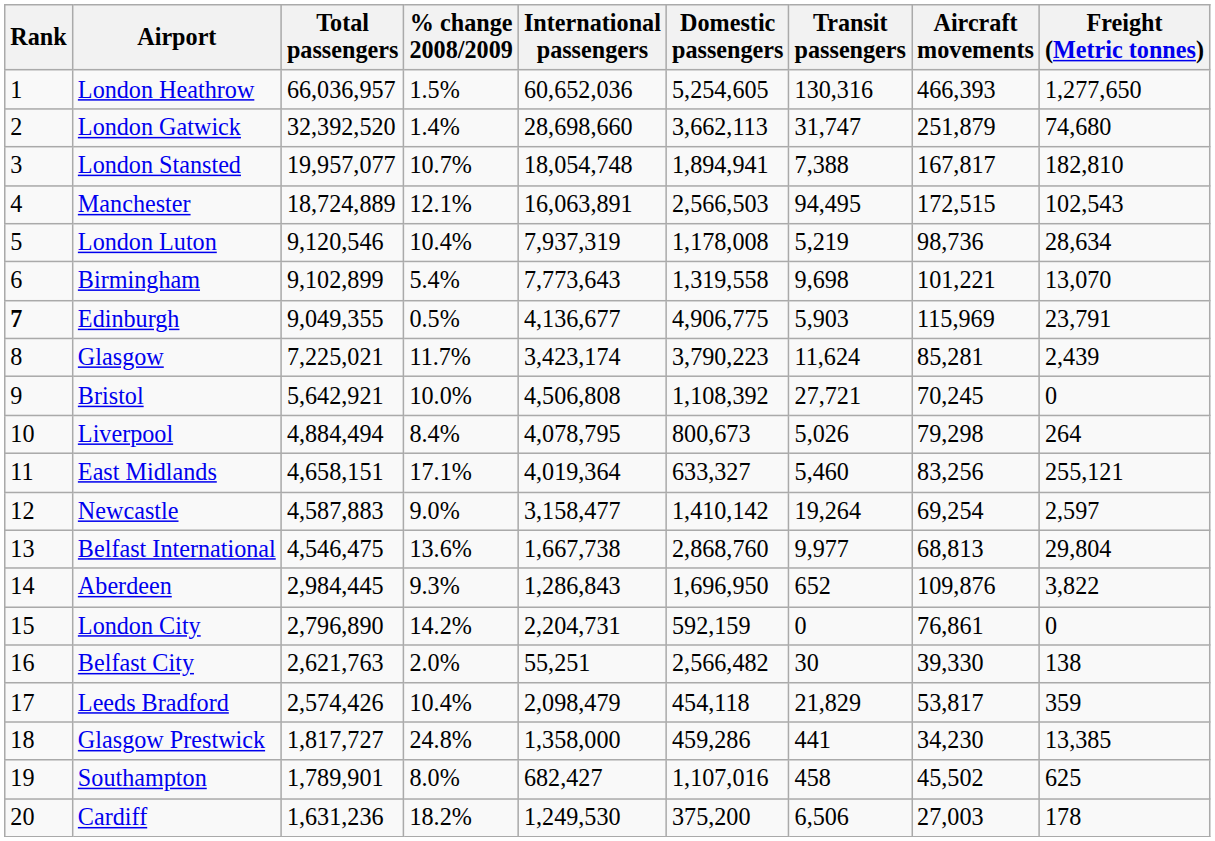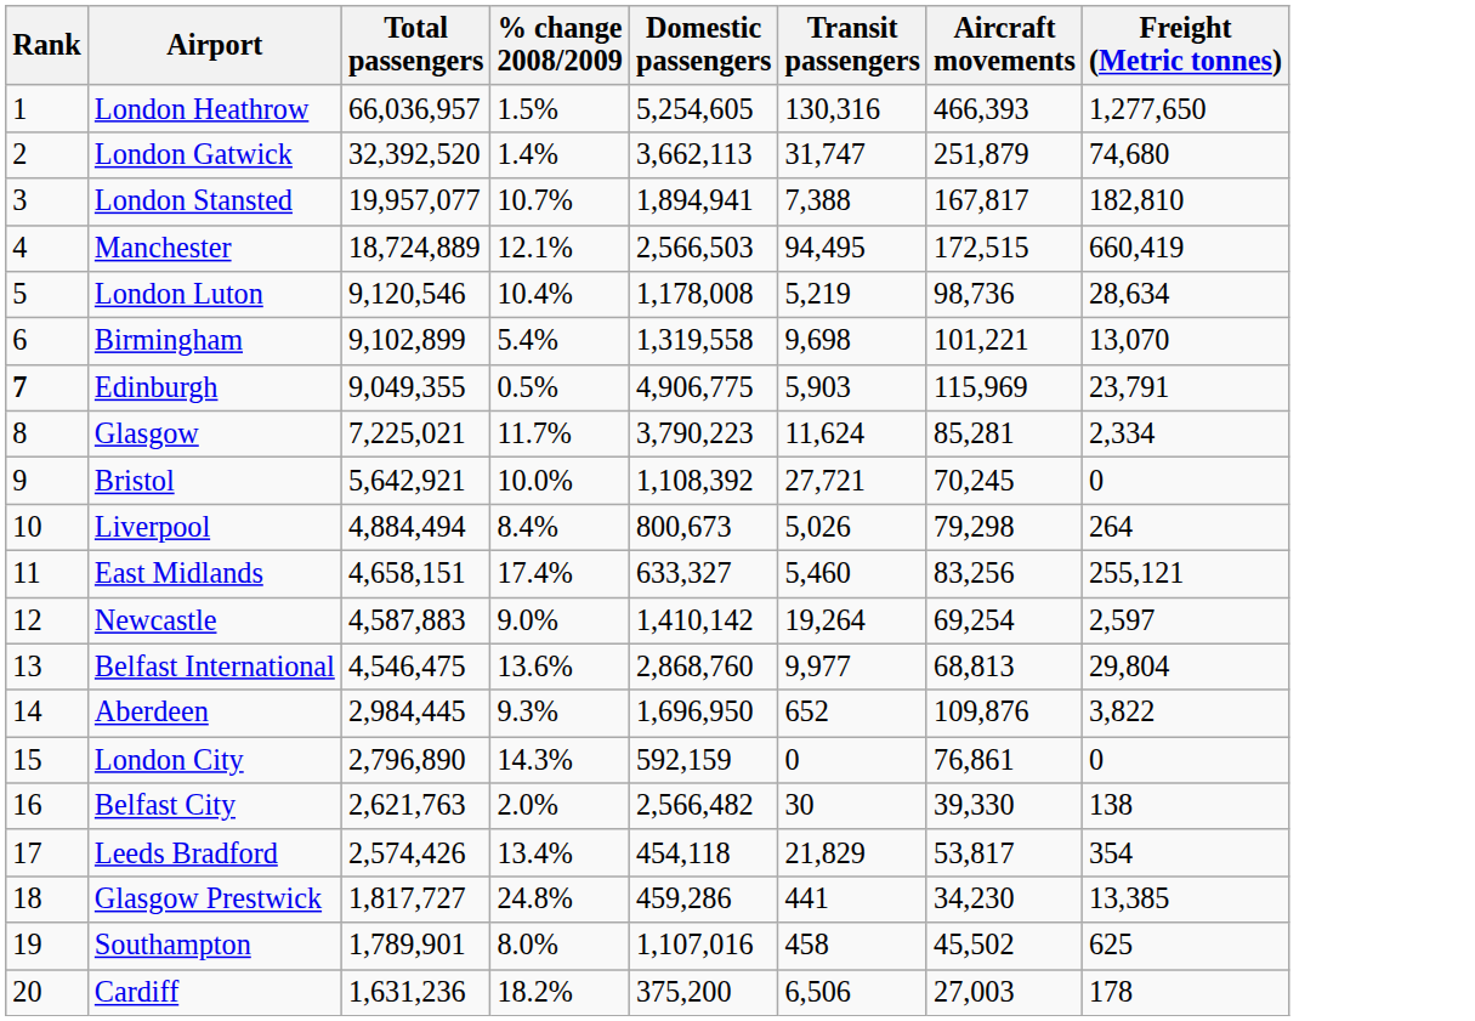 <table class="wikitable sortable">
 <tr>
 <th>Rank</th>
 <th>Airport</th>
 <th>Total<br>passengers</th>
 <th>% change<br>2008/2009</th>
-<th>International<br>passengers</th>
 <th>Domestic<br>passengers</th>
 <th>Transit<br>passengers</th>
 <th>Aircraft<br>movements</th>
 <th>Freight<br>(<a href='#'>Metric tonnes</a>)</th>
 </tr>
 <tr>
 <td>1</td>
 <td><a href='#'>London Heathrow</a></td>
 <td>66,036,957</td>
 <td>1.5%</td>
-<td>60,652,036</td>
 <td>5,254,605</td>
 <td>130,316</td>
 <td>466,393</td>
 <td>1,277,650</td>
 </tr>
 <tr>
 <td>2</td>
 <td><a href='#'>London Gatwick</a></td>
 <td>32,392,520</td>
 <td>1.4%</td>
-<td>28,698,660</td>
 <td>3,662,113</td>
 <td>31,747</td>
 <td>251,879</td>
 <td>74,680</td>
 </tr>
 <tr>
 <td>3</td>
 <td><a href='#'>London Stansted</a></td>
 <td>19,957,077</td>
 <td>10.7%</td>
-<td>18,054,748</td>
 <td>1,894,941</td>
 <td>7,388</td>
 <td>167,817</td>
 <td>182,810</td>
 </tr>
 <tr>
 <td>4</td>
 <td><a href='#'>Manchester</a></td>
 <td>18,724,889</td>
 <td>12.1%</td>
-<td>16,063,891</td>
 <td>2,566,503</td>
 <td>94,495</td>
 <td>172,515</td>
-<td>102,543</td>
+<td>660,419</td>
 </tr>
 <tr>
 <td>5</td>
 <td><a href='#'>London Luton</a></td>
 <td>9,120,546</td>
 <td>10.4%</td>
-<td>7,937,319</td>
 <td>1,178,008</td>
 <td>5,219</td>
 <td>98,736</td>
 <td>28,634</td>
 </tr>
 <tr>
 <td>6</td>
 <td><a href='#'>Birmingham</a></td>
 <td>9,102,899</td>
 <td>5.4%</td>
-<td>7,773,643</td>
 <td>1,319,558</td>
 <td>9,698</td>
 <td>101,221</td>
 <td>13,070</td>
 </tr>
 <tr>
 <td><strong>7</strong></td>
 <td><a href='#'>Edinburgh</a></td>
 <td>9,049,355</td>
 <td>0.5%</td>
-<td>4,136,677</td>
 <td>4,906,775</td>
 <td>5,903</td>
 <td>115,969</td>
 <td>23,791</td>
 </tr>
 <tr>
 <td>8</td>
 <td><a href='#'>Glasgow</a></td>
 <td>7,225,021</td>
 <td>11.7%</td>
-<td>3,423,174</td>
 <td>3,790,223</td>
 <td>11,624</td>
 <td>85,281</td>
-<td>2,439</td>
+<td>2,334</td>
 </tr>
 <tr>
 <td>9</td>
 <td><a href='#'>Bristol</a></td>
 <td>5,642,921</td>
 <td>10.0%</td>
-<td>4,506,808</td>
 <td>1,108,392</td>
 <td>27,721</td>
 <td>70,245</td>
 <td>0</td>
 </tr>
 <tr>
 <td>10</td>
 <td><a href='#'>Liverpool</a></td>
 <td>4,884,494</td>
 <td>8.4%</td>
-<td>4,078,795</td>
 <td>800,673</td>
 <td>5,026</td>
 <td>79,298</td>
 <td>264</td>
 </tr>
 <tr>
 <td>11</td>
 <td><a href='#'>East Midlands</a></td>
 <td>4,658,151</td>
-<td>17.1%</td>
-<td>4,019,364</td>
+<td>17.4%</td>
 <td>633,327</td>
 <td>5,460</td>
 <td>83,256</td>
 <td>255,121</td>
 </tr>
 <tr>
 <td>12</td>
 <td><a href='#'>Newcastle</a></td>
 <td>4,587,883</td>
 <td>9.0%</td>
-<td>3,158,477</td>
 <td>1,410,142</td>
 <td>19,264</td>
 <td>69,254</td>
 <td>2,597</td>
 </tr>
 <tr>
 <td>13</td>
 <td><a href='#'>Belfast International</a></td>
 <td>4,546,475</td>
 <td>13.6%</td>
-<td>1,667,738</td>
 <td>2,868,760</td>
 <td>9,977</td>
 <td>68,813</td>
 <td>29,804</td>
 </tr>
 <tr>
 <td>14</td>
 <td><a href='#'>Aberdeen</a></td>
 <td>2,984,445</td>
 <td>9.3%</td>
-<td>1,286,843</td>
 <td>1,696,950</td>
 <td>652</td>
 <td>109,876</td>
 <td>3,822</td>
 </tr>
 <tr>
 <td>15</td>
 <td><a href='#'>London City</a></td>
 <td>2,796,890</td>
-<td>14.2%</td>
-<td>2,204,731</td>
+<td>14.3%</td>
 <td>592,159</td>
 <td>0</td>
 <td>76,861</td>
 <td>0</td>
 </tr>
 <tr>
 <td>16</td>
 <td><a href='#'>Belfast City</a></td>
 <td>2,621,763</td>
 <td>2.0%</td>
-<td>55,251</td>
 <td>2,566,482</td>
 <td>30</td>
 <td>39,330</td>
 <td>138</td>
 </tr>
 <tr>
 <td>17</td>
 <td><a href='#'>Leeds Bradford</a></td>
 <td>2,574,426</td>
-<td>10.4%</td>
-<td>2,098,479</td>
+<td>13.4%</td>
 <td>454,118</td>
 <td>21,829</td>
 <td>53,817</td>
-<td>359</td>
+<td>354</td>
 </tr>
 <tr>
 <td>18</td>
 <td><a href='#'>Glasgow Prestwick</a></td>
 <td>1,817,727</td>
 <td>24.8%</td>
-<td>1,358,000</td>
 <td>459,286</td>
 <td>441</td>
 <td>34,230</td>
 <td>13,385</td>
 </tr>
 <tr>
 <td>19</td>
 <td><a href='#'>Southampton</a></td>
 <td>1,789,901</td>
 <td>8.0%</td>
-<td>682,427</td>
 <td>1,107,016</td>
 <td>458</td>
 <td>45,502</td>
 <td>625</td>
 </tr>
 <tr>
 <td>20</td>
 <td><a href='#'>Cardiff</a></td>
 <td>1,631,236</td>
 <td>18.2%</td>
-<td>1,249,530</td>
 <td>375,200</td>
 <td>6,506</td>
 <td>27,003</td>
 <td>178</td>
 </tr>
 </table>
